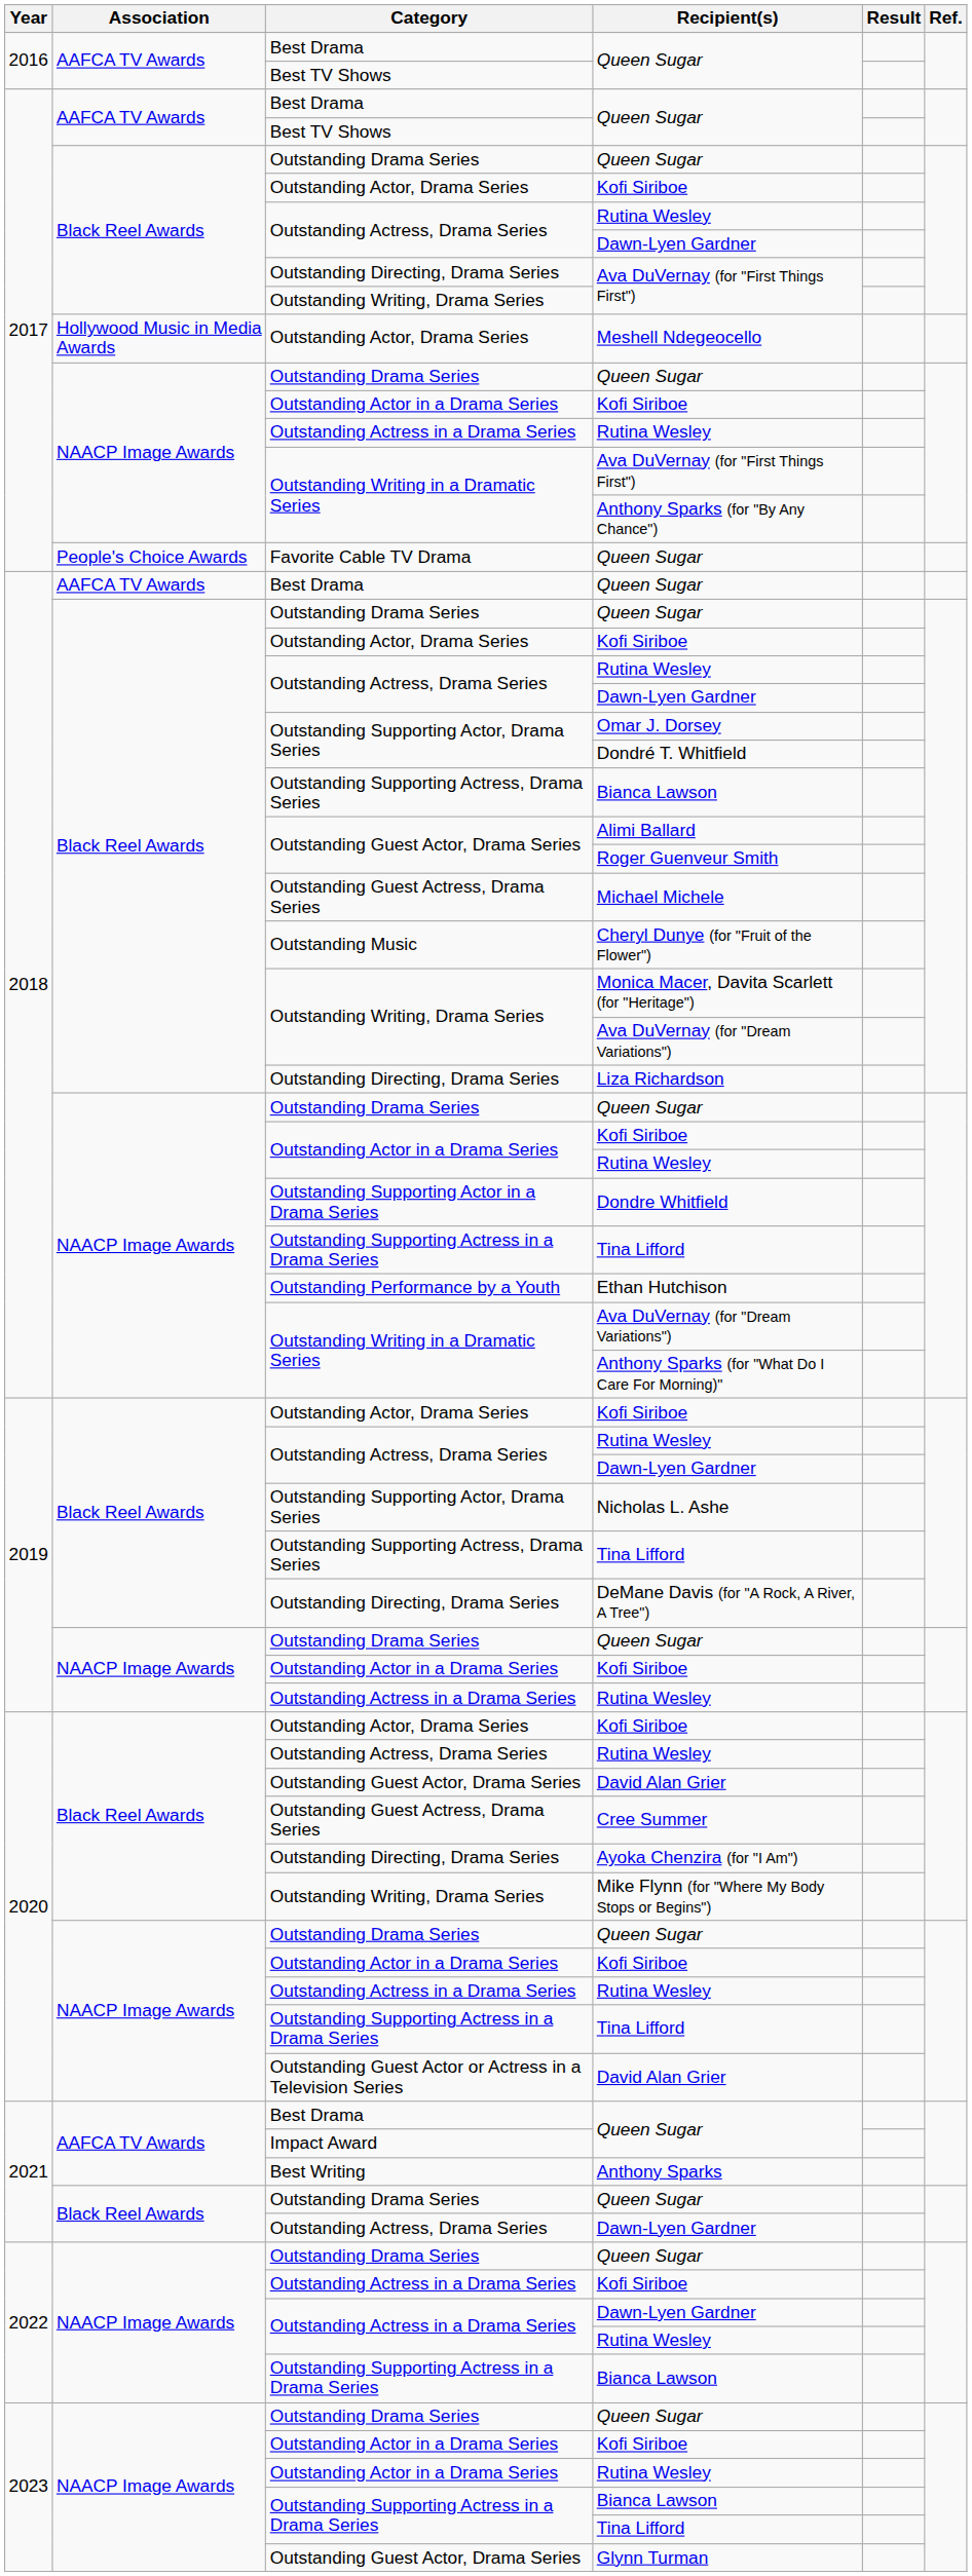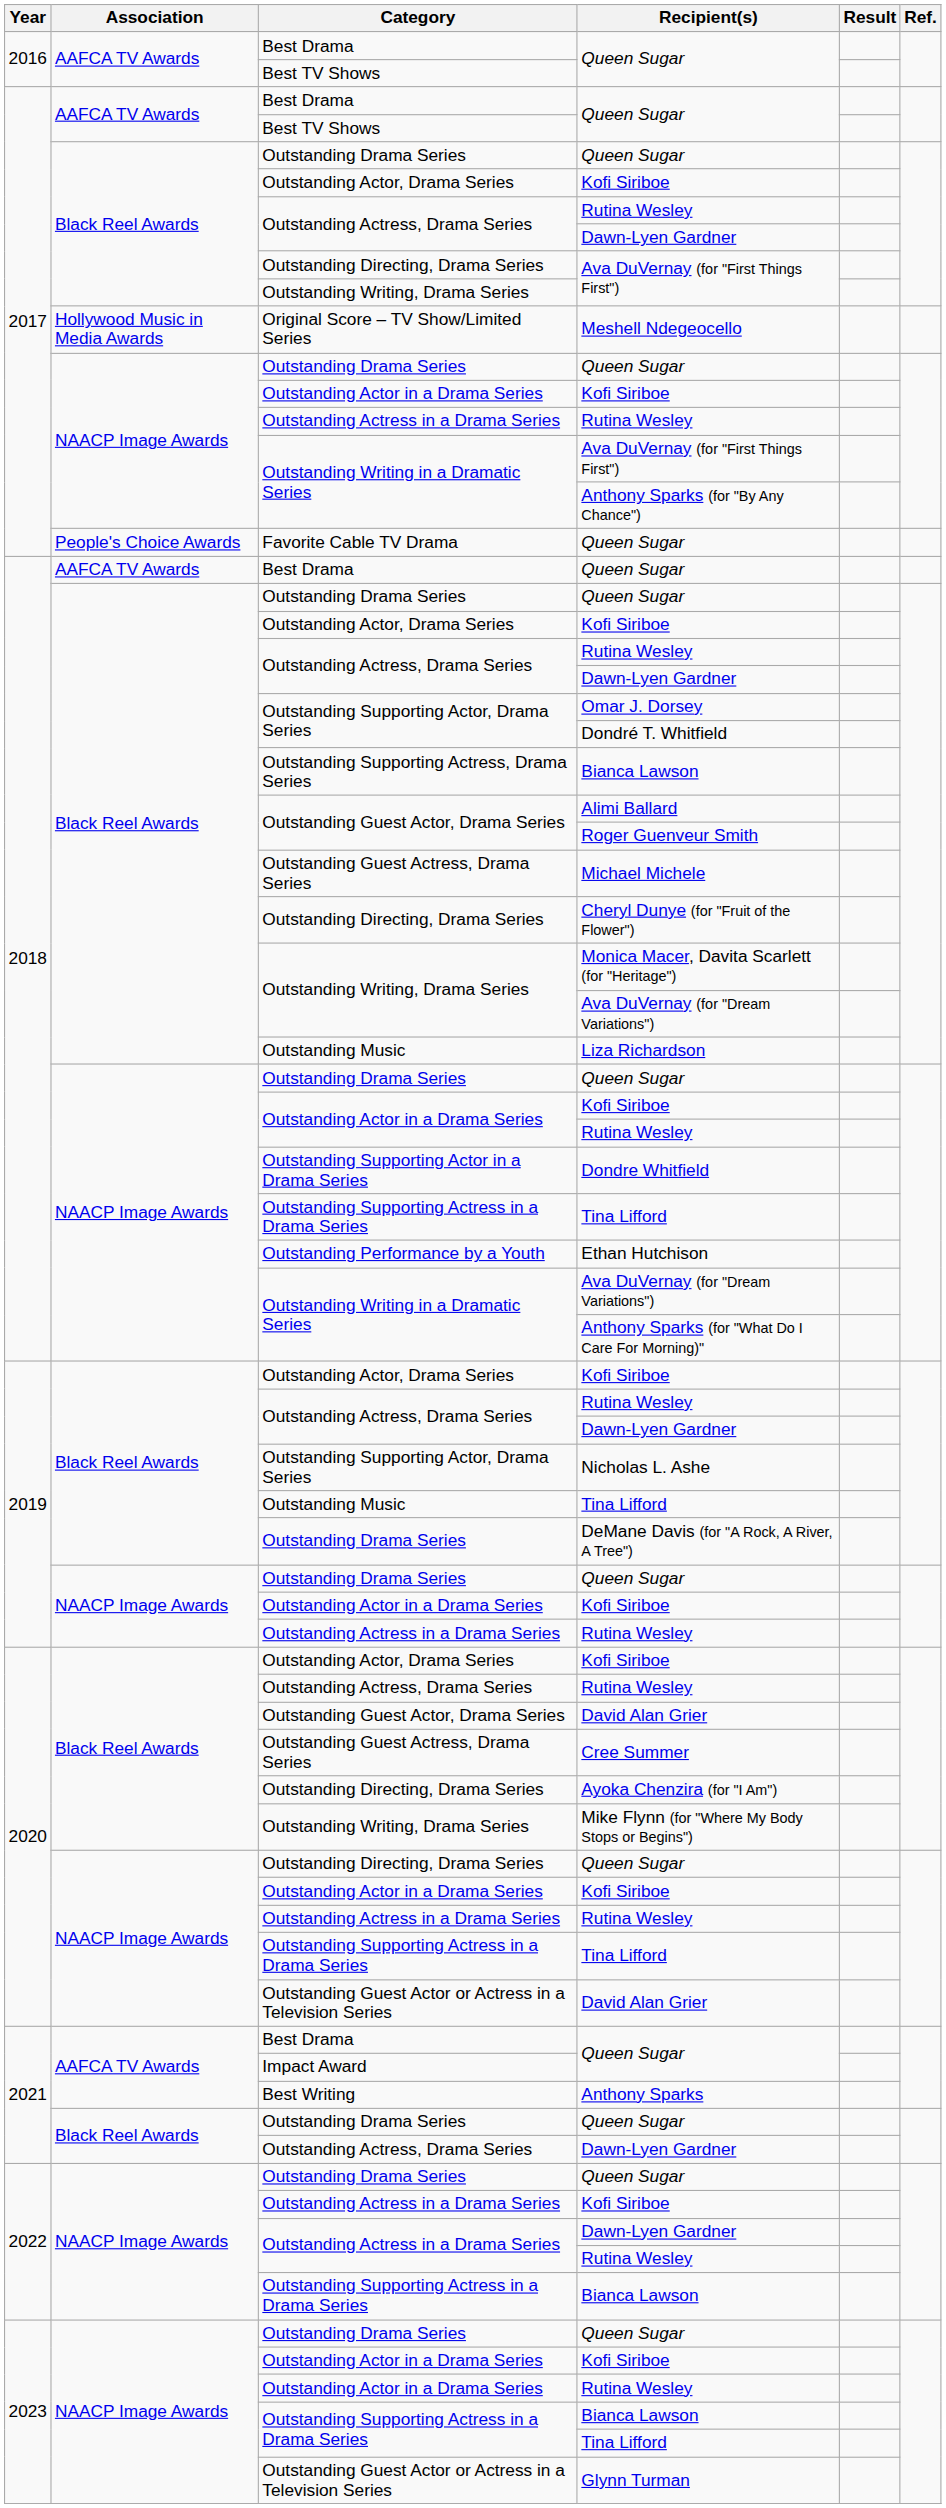 <table class="wikitable sortable plainrowheaders">
 <tr>
 <th>Year</th>
 <th>Association</th>
 <th>Category</th>
 <th>Recipient(s)</th>
 <th>Result</th>
 <th>Ref.</th>
 </tr>
 <tr>
 <td rowspan=2 style="text-align:center;">2016</td>
 <td rowspan=2><a href='#'>AAFCA TV Awards</a></td>
 <td>Best Drama</td>
 <td rowspan=2><em>Queen Sugar</em></td>
 <td></td>
 <td rowspan=2></td>
 </tr>
 <tr>
 <td>Best TV Shows</td>
 <td></td>
 </tr>
 <tr>
 <td rowspan=15 style="text-align:center;">2017</td>
 <td rowspan=2><a href='#'>AAFCA TV Awards</a></td>
 <td>Best Drama</td>
 <td rowspan=2><em>Queen Sugar</em></td>
 <td></td>
 <td rowspan=2></td>
 </tr>
 <tr>
 <td>Best TV Shows</td>
 <td></td>
 </tr>
 <tr>
 <td rowspan="6"><a href='#'>Black Reel Awards</a></td>
 <td>Outstanding Drama Series</td>
 <td><em>Queen Sugar</em></td>
 <td></td>
 <td rowspan="6"></td>
 </tr>
 <tr>
 <td>Outstanding Actor, Drama Series</td>
 <td><a href='#'>Kofi Siriboe</a></td>
 <td></td>
 </tr>
 <tr>
 <td rowspan="2">Outstanding Actress, Drama Series</td>
 <td><a href='#'>Rutina Wesley</a></td>
 <td></td>
 </tr>
 <tr>
 <td><a href='#'>Dawn-Lyen Gardner</a></td>
 <td></td>
 </tr>
 <tr>
 <td>Outstanding Directing, Drama Series</td>
 <td rowspan=2><a href='#'>Ava DuVernay</a> <small>(for "First Things First")</small></td>
 <td></td>
 </tr>
 <tr>
 <td>Outstanding Writing, Drama Series</td>
 <td></td>
 </tr>
 <tr>
 <td><a href='#'>Hollywood Music in Media Awards</a></td>
-<td>Outstanding Actor, Drama Series</td>
+<td>Original Score – TV Show/Limited Series</td>
 <td><a href='#'>Meshell Ndegeocello</a></td>
 <td></td>
 <td></td>
 </tr>
 <tr>
 <td rowspan=5><a href='#'>NAACP Image Awards</a></td>
 <td><a href='#'>Outstanding Drama Series</a></td>
 <td><em>Queen Sugar</em></td>
 <td></td>
 <td rowspan=5></td>
 </tr>
 <tr>
 <td><a href='#'>Outstanding Actor in a Drama Series</a></td>
 <td><a href='#'>Kofi Siriboe</a></td>
 <td></td>
 </tr>
 <tr>
 <td><a href='#'>Outstanding Actress in a Drama Series</a></td>
 <td><a href='#'>Rutina Wesley</a></td>
 <td></td>
 </tr>
 <tr>
 <td rowspan=2><a href='#'>Outstanding Writing in a Dramatic Series</a></td>
 <td><a href='#'>Ava DuVernay</a>  <small>(for "First Things First")</small></td>
 <td></td>
 </tr>
 <tr>
 <td><a href='#'>Anthony Sparks</a>  <small>(for "By Any Chance")</small></td>
 <td></td>
 </tr>
 <tr>
 <td rowspan=1><a href='#'>People's Choice Awards</a></td>
 <td>Favorite Cable TV Drama</td>
 <td rowspan=1><em>Queen Sugar</em></td>
 <td></td>
 <td rowspan=1></td>
 </tr>
 <tr>
 <td rowspan="23" style="text-align:center;">2018</td>
 <td><a href='#'>AAFCA TV Awards</a></td>
 <td>Best Drama</td>
 <td><em>Queen Sugar</em></td>
 <td></td>
 <td></td>
 </tr>
 <tr>
 <td rowspan="14"><a href='#'>Black Reel Awards</a></td>
 <td>Outstanding Drama Series</td>
 <td><em>Queen Sugar</em></td>
 <td></td>
 <td rowspan="14"></td>
 </tr>
 <tr>
 <td>Outstanding Actor, Drama Series</td>
 <td><a href='#'>Kofi Siriboe</a></td>
 <td></td>
 </tr>
 <tr>
 <td rowspan="2">Outstanding Actress, Drama Series</td>
 <td><a href='#'>Rutina Wesley</a></td>
 <td></td>
 </tr>
 <tr>
 <td><a href='#'>Dawn-Lyen Gardner</a></td>
 <td></td>
 </tr>
 <tr>
 <td rowspan="2">Outstanding Supporting Actor, Drama Series</td>
 <td><a href='#'>Omar J. Dorsey</a></td>
 <td></td>
 </tr>
 <tr>
 <td>Dondré T. Whitfield</td>
 <td></td>
 </tr>
 <tr>
 <td>Outstanding Supporting Actress, Drama Series</td>
 <td><a href='#'>Bianca Lawson</a></td>
 <td></td>
 </tr>
 <tr>
 <td rowspan="2">Outstanding Guest Actor, Drama Series</td>
 <td><a href='#'>Alimi Ballard</a></td>
 <td></td>
 </tr>
 <tr>
 <td><a href='#'>Roger Guenveur Smith</a></td>
 <td></td>
 </tr>
 <tr>
 <td>Outstanding Guest Actress, Drama Series</td>
 <td><a href='#'>Michael Michele</a></td>
 <td></td>
 </tr>
 <tr>
-<td>Outstanding Music</td>
+<td>Outstanding Directing, Drama Series</td>
 <td><a href='#'>Cheryl Dunye</a> <small>(for "Fruit of the Flower")</small></td>
 <td></td>
 </tr>
 <tr>
 <td rowspan="2">Outstanding Writing, Drama Series</td>
 <td><a href='#'>Monica Macer</a>, Davita Scarlett <small>(for "Heritage")</small></td>
 <td></td>
 </tr>
 <tr>
 <td><a href='#'>Ava DuVernay</a> <small>(for "Dream Variations")</small></td>
 <td></td>
 </tr>
 <tr>
-<td>Outstanding Directing, Drama Series</td>
+<td>Outstanding Music</td>
 <td><a href='#'>Liza Richardson</a></td>
 <td></td>
 </tr>
 <tr>
 <td rowspan="8"><a href='#'>NAACP Image Awards</a></td>
 <td><a href='#'>Outstanding Drama Series</a></td>
 <td><em>Queen Sugar</em></td>
 <td></td>
 <td rowspan="8"></td>
 </tr>
 <tr>
 <td rowspan="2"><a href='#'>Outstanding Actor in a Drama Series</a></td>
 <td><a href='#'>Kofi Siriboe</a></td>
 <td></td>
 </tr>
 <tr>
 <td><a href='#'>Rutina Wesley</a></td>
 <td></td>
 </tr>
 <tr>
 <td><a href='#'>Outstanding Supporting Actor in a Drama Series</a></td>
 <td><a href='#'>Dondre Whitfield</a></td>
 <td></td>
 </tr>
 <tr>
 <td><a href='#'>Outstanding Supporting Actress in a Drama Series</a></td>
 <td><a href='#'>Tina Lifford</a></td>
 <td></td>
 </tr>
 <tr>
 <td><a href='#'>Outstanding Performance by a Youth</a></td>
 <td>Ethan Hutchison</td>
 <td></td>
 </tr>
 <tr>
 <td rowspan="2"><a href='#'>Outstanding Writing in a Dramatic Series</a></td>
 <td><a href='#'>Ava DuVernay</a> <small>(for "Dream Variations")</small></td>
 <td></td>
 </tr>
 <tr>
 <td><a href='#'>Anthony Sparks</a> <small>(for "What Do I Care For Morning)"</small></td>
 <td></td>
 </tr>
 <tr>
 <td rowspan="9" style="text-align:center;">2019</td>
 <td rowspan="6"><a href='#'>Black Reel Awards</a></td>
 <td>Outstanding Actor, Drama Series</td>
 <td><a href='#'>Kofi Siriboe</a></td>
 <td></td>
 <td rowspan="6"></td>
 </tr>
 <tr>
 <td rowspan="2">Outstanding Actress, Drama Series</td>
 <td><a href='#'>Rutina Wesley</a></td>
 <td></td>
 </tr>
 <tr>
 <td><a href='#'>Dawn-Lyen Gardner</a></td>
 <td></td>
 </tr>
 <tr>
 <td>Outstanding Supporting Actor, Drama Series</td>
 <td>Nicholas L. Ashe</td>
 <td></td>
 </tr>
 <tr>
-<td>Outstanding Supporting Actress, Drama Series</td>
+<td>Outstanding Music</td>
 <td><a href='#'>Tina Lifford</a></td>
 <td></td>
 </tr>
 <tr>
-<td>Outstanding Directing, Drama Series</td>
+<td><a href='#'>Outstanding Drama Series</a></td>
 <td>DeMane Davis <small>(for "A Rock, A River, A Tree")</small></td>
 <td></td>
 </tr>
 <tr>
 <td rowspan="3"><a href='#'>NAACP Image Awards</a></td>
 <td><a href='#'>Outstanding Drama Series</a></td>
 <td><em>Queen Sugar</em></td>
 <td></td>
 <td rowspan="3"></td>
 </tr>
 <tr>
 <td><a href='#'>Outstanding Actor in a Drama Series</a></td>
 <td><a href='#'>Kofi Siriboe</a></td>
 <td></td>
 </tr>
 <tr>
 <td><a href='#'>Outstanding Actress in a Drama Series</a></td>
 <td><a href='#'>Rutina Wesley</a></td>
 <td></td>
 </tr>
 <tr>
 <td rowspan="11" style="text-align:center;">2020</td>
 <td rowspan="6"><a href='#'>Black Reel Awards</a></td>
 <td>Outstanding Actor, Drama Series</td>
 <td><a href='#'>Kofi Siriboe</a></td>
 <td></td>
 <td rowspan="6"></td>
 </tr>
 <tr>
 <td>Outstanding Actress, Drama Series</td>
 <td><a href='#'>Rutina Wesley</a></td>
 <td></td>
 </tr>
 <tr>
 <td>Outstanding Guest Actor, Drama Series</td>
 <td><a href='#'>David Alan Grier</a></td>
 <td></td>
 </tr>
 <tr>
 <td>Outstanding Guest Actress, Drama Series</td>
 <td><a href='#'>Cree Summer</a></td>
 <td></td>
 </tr>
 <tr>
 <td>Outstanding Directing, Drama Series</td>
 <td><a href='#'>Ayoka Chenzira</a>  <small>(for "I Am")</small></td>
 <td></td>
 </tr>
 <tr>
 <td>Outstanding Writing, Drama Series</td>
 <td>Mike Flynn  <small>(for "Where My Body Stops or Begins")</small></td>
 <td></td>
 </tr>
 <tr>
 <td rowspan="5"><a href='#'>NAACP Image Awards</a></td>
-<td><a href='#'>Outstanding Drama Series</a></td>
+<td>Outstanding Directing, Drama Series</td>
 <td><em>Queen Sugar</em></td>
 <td></td>
 <td rowspan="5"></td>
 </tr>
 <tr>
 <td><a href='#'>Outstanding Actor in a Drama Series</a></td>
 <td><a href='#'>Kofi Siriboe</a></td>
 <td></td>
 </tr>
 <tr>
 <td><a href='#'>Outstanding Actress in a Drama Series</a></td>
 <td><a href='#'>Rutina Wesley</a></td>
 <td></td>
 </tr>
 <tr>
 <td><a href='#'>Outstanding Supporting Actress in a Drama Series</a></td>
 <td><a href='#'>Tina Lifford</a></td>
 <td></td>
 </tr>
 <tr>
 <td>Outstanding Guest Actor or Actress in a Television Series</td>
 <td><a href='#'>David Alan Grier</a></td>
 <td></td>
 </tr>
 <tr>
 <td rowspan="5" style="text-align:center;">2021</td>
 <td rowspan="3"><a href='#'>AAFCA TV Awards</a></td>
 <td>Best Drama</td>
 <td rowspan="2"><em>Queen Sugar</em></td>
 <td></td>
 <td rowspan="3"></td>
 </tr>
 <tr>
 <td>Impact Award</td>
 <td></td>
 </tr>
 <tr>
 <td>Best Writing</td>
 <td><a href='#'>Anthony Sparks</a></td>
 <td></td>
 </tr>
 <tr>
 <td rowspan="2"><a href='#'>Black Reel Awards</a></td>
 <td>Outstanding Drama Series</td>
 <td><em>Queen Sugar</em></td>
 <td></td>
 <td rowspan="2"></td>
 </tr>
 <tr>
 <td>Outstanding Actress, Drama Series</td>
 <td><a href='#'>Dawn-Lyen Gardner</a></td>
 <td></td>
 </tr>
 <tr>
 <td rowspan="5" style="text-align:center;">2022</td>
 <td rowspan="5"><a href='#'>NAACP Image Awards</a></td>
 <td><a href='#'>Outstanding Drama Series</a></td>
 <td><em>Queen Sugar</em></td>
 <td></td>
 <td rowspan="5"></td>
 </tr>
 <tr>
 <td><a href='#'>Outstanding Actress in a Drama Series</a></td>
 <td><a href='#'>Kofi Siriboe</a></td>
 <td></td>
 </tr>
 <tr>
 <td rowspan="2"><a href='#'>Outstanding Actress in a Drama Series</a></td>
 <td><a href='#'>Dawn-Lyen Gardner</a></td>
 <td></td>
 </tr>
 <tr>
 <td><a href='#'>Rutina Wesley</a></td>
 <td></td>
 </tr>
 <tr>
 <td><a href='#'>Outstanding Supporting Actress in a Drama Series</a></td>
 <td><a href='#'>Bianca Lawson</a></td>
 <td></td>
 </tr>
 <tr>
 <td rowspan="6" style="text-align:center;">2023</td>
 <td rowspan="6"><a href='#'>NAACP Image Awards</a></td>
 <td><a href='#'>Outstanding Drama Series</a></td>
 <td><em>Queen Sugar</em></td>
 <td></td>
 <td rowspan="6"></td>
 </tr>
 <tr>
 <td><a href='#'>Outstanding Actor in a Drama Series</a></td>
 <td><a href='#'>Kofi Siriboe</a></td>
 <td></td>
 </tr>
 <tr>
 <td><a href='#'>Outstanding Actor in a Drama Series</a></td>
 <td><a href='#'>Rutina Wesley</a></td>
 <td></td>
 </tr>
 <tr>
 <td rowspan="2"><a href='#'>Outstanding Supporting Actress in a Drama Series</a></td>
 <td><a href='#'>Bianca Lawson</a></td>
 <td></td>
 </tr>
 <tr>
 <td><a href='#'>Tina Lifford</a></td>
 <td></td>
 </tr>
 <tr>
-<td>Outstanding Guest Actor, Drama Series</td>
+<td>Outstanding Guest Actor or Actress in a Television Series</td>
 <td><a href='#'>Glynn Turman</a></td>
 <td></td>
 </tr>
 <tr>
 </tr>
 </table>
